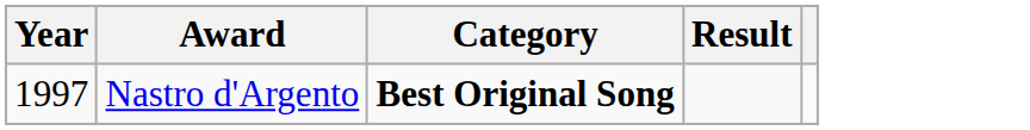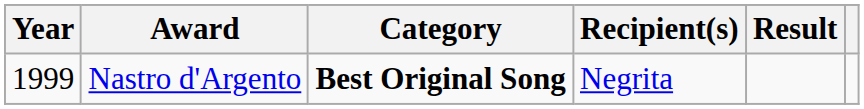 <table class="wikitable plainrowheaders sortable">
 <tr>
 <th>Year</th>
 <th scope="col">Award</th>
 <th scope="col">Category</th>
+<th scope="col">Recipient(s)</th>
 <th scope="col" class="unsortable">Result</th>
 <th scope="col" class="unsortable"></th>
 </tr>
 <tr>
-<td style="text-align:center;">1997</td>
+<td style="text-align:center;">1999</td>
 <td><a href='#'>Nastro d'Argento</a></td>
 <td><strong>Best Original Song</strong></td>
+<td><a href='#'>Negrita</a></td>
 <td></td>
 <td style="text-align:center;"></td>
 </tr>
 </table>
